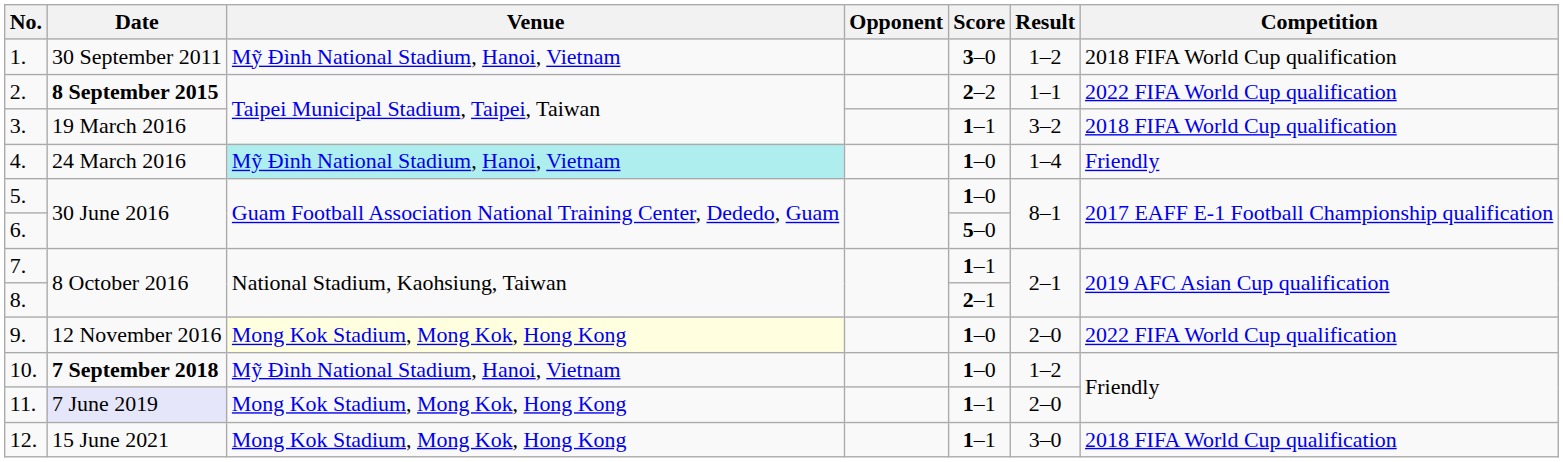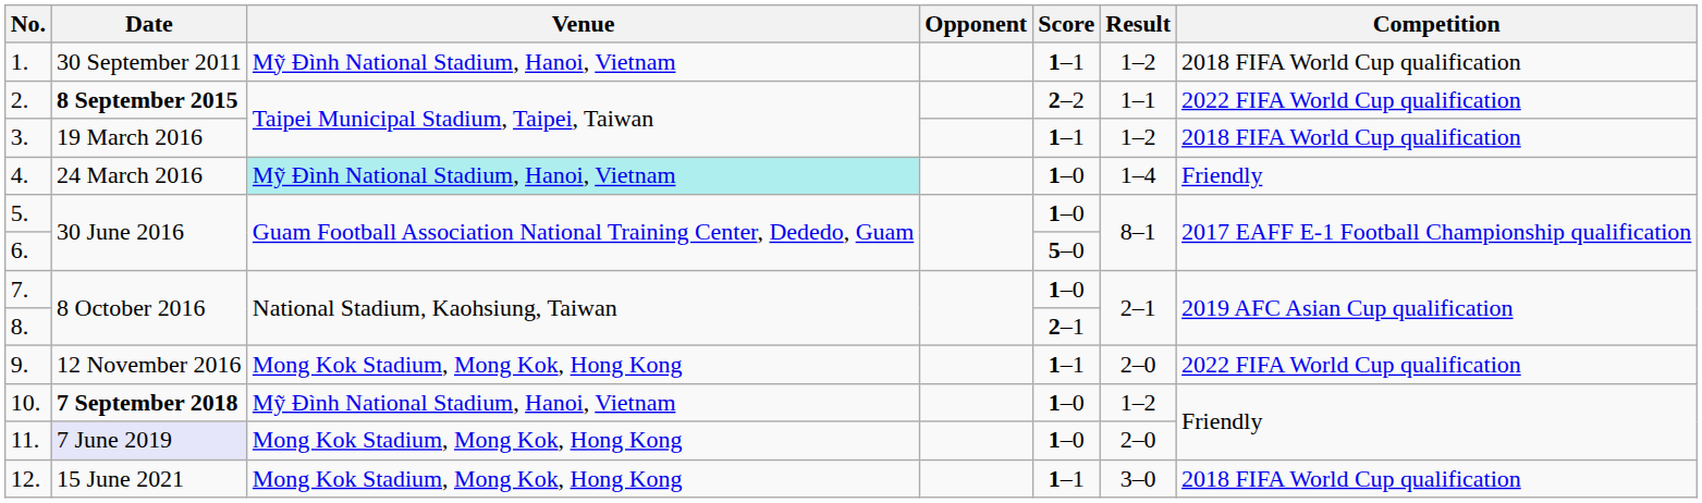 <table class="wikitable plainrowheaders sortable">
 <tr>
 <th>No.</th>
 <th>Date</th>
 <th>Venue</th>
 <th>Opponent</th>
 <th>Score</th>
 <th>Result</th>
 <th>Competition</th>
 </tr>
 <tr>
 <td>1.</td>
 <td>30 September 2011</td>
 <td><a href='#'>Mỹ Đình National Stadium</a>, <a href='#'>Hanoi</a>, <a href='#'>Vietnam</a></td>
 <td></td>
-<td align=center><strong>3</strong>–0</td>
+<td align=center><strong>1</strong>–1</td>
 <td align=center>1–2</td>
 <td>2018 FIFA World Cup qualification</td>
 </tr>
 <tr>
 <td>2.</td>
 <td><strong>8 September 2015</strong></td>
 <td rowspan=2><a href='#'>Taipei Municipal Stadium</a>, <a href='#'>Taipei</a>, Taiwan</td>
 <td></td>
 <td align=center><strong>2</strong>–2</td>
 <td align=center>1–1</td>
 <td><a href='#'>2022 FIFA World Cup qualification</a></td>
 </tr>
 <tr>
 <td>3.</td>
 <td>19 March 2016</td>
 <td></td>
 <td align=center><strong>1</strong>–1</td>
-<td align=center>3–2</td>
+<td align=center>1–2</td>
 <td><a href='#'>2018 FIFA World Cup qualification</a></td>
 </tr>
 <tr>
 <td>4.</td>
 <td>24 March 2016</td>
 <td style="background: paleturquoise;"><a href='#'>Mỹ Đình National Stadium</a>, <a href='#'>Hanoi</a>, <a href='#'>Vietnam</a></td>
 <td></td>
 <td align=center><strong>1</strong>–0</td>
 <td align=center>1–4</td>
 <td><a href='#'>Friendly</a></td>
 </tr>
 <tr>
 <td>5.</td>
 <td rowspan="2">30 June 2016</td>
 <td rowspan="2"><a href='#'>Guam Football Association National Training Center</a>, <a href='#'>Dededo</a>, <a href='#'>Guam</a></td>
 <td rowspan="2"></td>
 <td align=center><strong>1</strong>–0</td>
 <td rowspan="2" style="text-align:center">8–1</td>
 <td rowspan="2"><a href='#'>2017 EAFF E-1 Football Championship qualification</a></td>
 </tr>
 <tr>
 <td>6.</td>
 <td align=center><strong>5</strong>–0</td>
 </tr>
 <tr>
 <td>7.</td>
 <td rowspan="2">8 October 2016</td>
 <td rowspan="2">National Stadium, Kaohsiung, Taiwan</td>
 <td rowspan="2"></td>
-<td align=center><strong>1</strong>–1</td>
+<td align=center><strong>1</strong>–0</td>
 <td rowspan="2" style="text-align:center">2–1</td>
 <td rowspan="2"><a href='#'>2019 AFC Asian Cup qualification</a></td>
 </tr>
 <tr>
 <td>8.</td>
 <td align=center><strong>2</strong>–1</td>
 </tr>
 <tr>
 <td>9.</td>
 <td>12 November 2016</td>
-<td style="background: lightyellow;"><a href='#'>Mong Kok Stadium</a>, <a href='#'>Mong Kok</a>, <a href='#'>Hong Kong</a></td>
+<td><a href='#'>Mong Kok Stadium</a>, <a href='#'>Mong Kok</a>, <a href='#'>Hong Kong</a></td>
 <td></td>
-<td align=center><strong>1</strong>–0</td>
+<td align=center><strong>1</strong>–1</td>
 <td align=center>2–0</td>
 <td><a href='#'>2022 FIFA World Cup qualification</a></td>
 </tr>
 <tr>
 <td>10.</td>
 <td><strong>7 September 2018</strong></td>
 <td><a href='#'>Mỹ Đình National Stadium</a>, <a href='#'>Hanoi</a>, <a href='#'>Vietnam</a></td>
 <td></td>
 <td align=center><strong>1</strong>–0</td>
 <td align=center>1–2</td>
 <td rowspan=2>Friendly</td>
 </tr>
 <tr>
 <td>11.</td>
 <td style="background: lavender;">7 June 2019</td>
 <td><a href='#'>Mong Kok Stadium</a>, <a href='#'>Mong Kok</a>, <a href='#'>Hong Kong</a></td>
 <td></td>
-<td align=center><strong>1</strong>–1</td>
+<td align=center><strong>1</strong>–0</td>
 <td align=center>2–0</td>
 </tr>
 <tr>
 <td>12.</td>
 <td>15 June 2021</td>
 <td><a href='#'>Mong Kok Stadium</a>, <a href='#'>Mong Kok</a>, <a href='#'>Hong Kong</a></td>
 <td></td>
 <td align=center><strong>1</strong>–1</td>
 <td align=center>3–0</td>
 <td><a href='#'>2018 FIFA World Cup qualification</a></td>
 </tr>
 </table>
